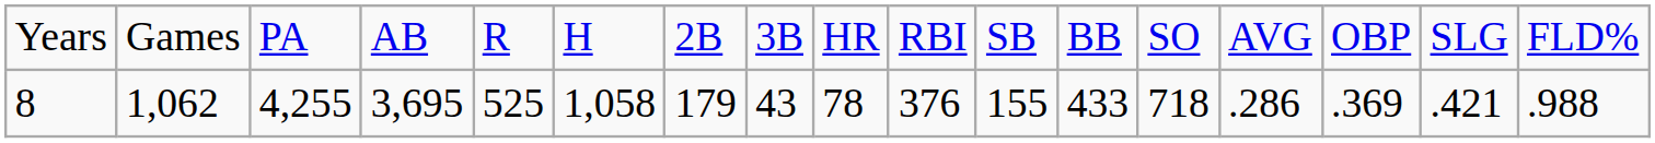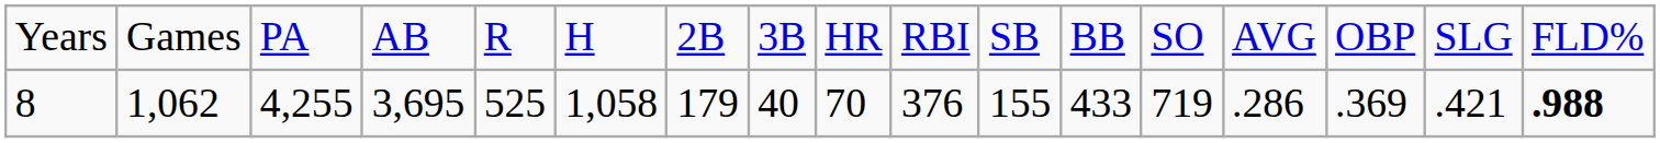 <table class="wikitable">
 <tr>
 <td>Years</td>
 <td>Games</td>
 <td><a href='#'>PA</a></td>
 <td><a href='#'>AB</a></td>
 <td><a href='#'>R</a></td>
 <td><a href='#'>H</a></td>
 <td><a href='#'>2B</a></td>
 <td><a href='#'>3B</a></td>
 <td><a href='#'>HR</a></td>
 <td><a href='#'>RBI</a></td>
 <td><a href='#'>SB</a></td>
 <td><a href='#'>BB</a></td>
 <td><a href='#'>SO</a></td>
 <td><a href='#'>AVG</a></td>
 <td><a href='#'>OBP</a></td>
 <td><a href='#'>SLG</a></td>
 <td><a href='#'>FLD%</a></td>
 </tr>
 <tr>
 <td>8</td>
 <td>1,062</td>
 <td>4,255</td>
 <td>3,695</td>
 <td>525</td>
 <td>1,058</td>
 <td>179</td>
-<td>43</td>
-<td>78</td>
+<td>40</td>
+<td>70</td>
 <td>376</td>
 <td>155</td>
 <td>433</td>
-<td>718</td>
+<td>719</td>
 <td>.286</td>
 <td>.369</td>
 <td>.421</td>
-<td>.988</td>
+<td><strong>.988</strong></td>
 </tr>
 </table>
